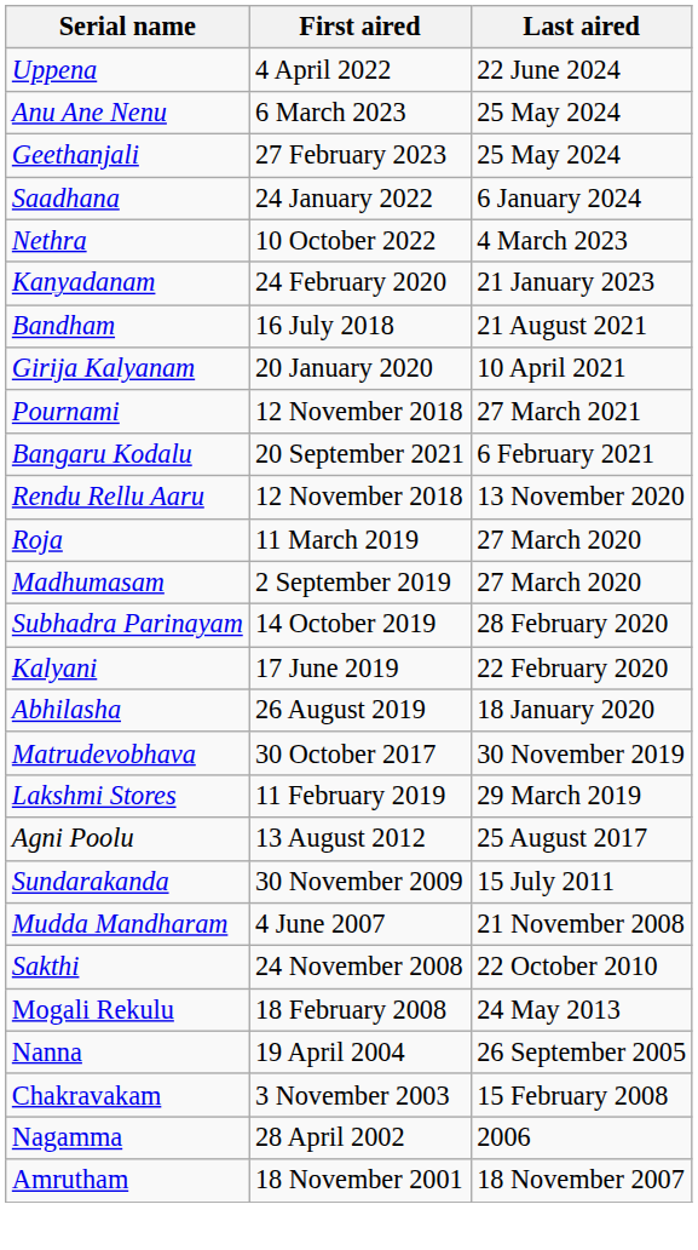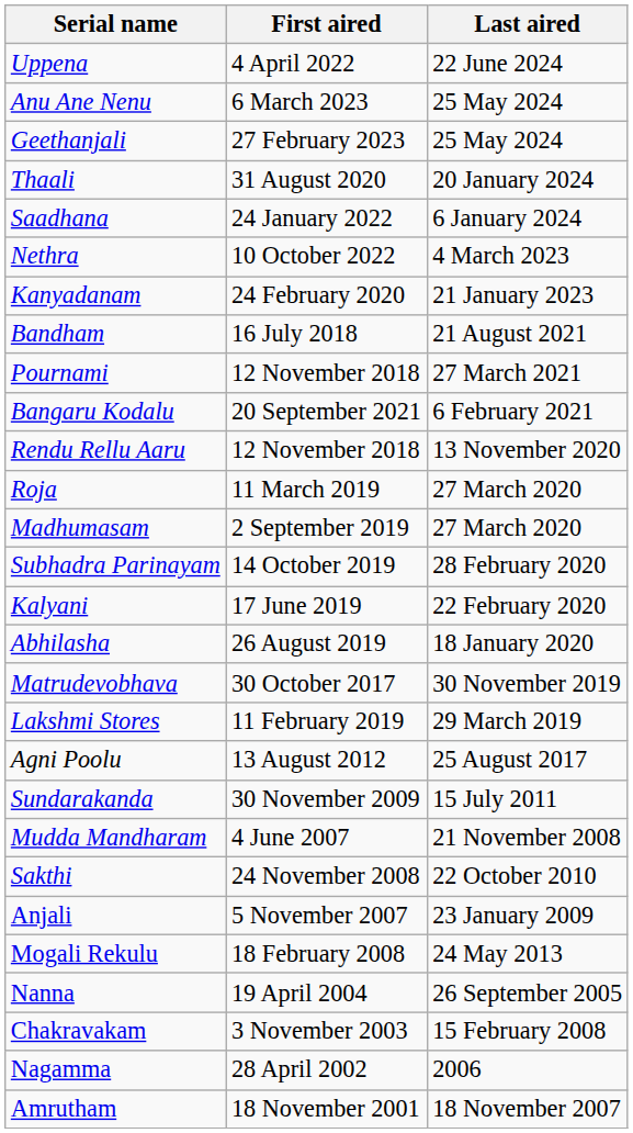 <table class="wikitable sortable">
 <tr>
 <th>Serial name</th>
 <th>First aired</th>
 <th>Last aired</th>
 </tr>
 <tr>
 <td><em><a href='#'>Uppena</a></em></td>
 <td>4 April 2022</td>
 <td>22 June 2024</td>
 </tr>
 <tr>
 <td><em><a href='#'>Anu Ane Nenu</a></em></td>
 <td>6 March 2023</td>
 <td>25 May 2024</td>
 </tr>
 <tr>
 <td><em><a href='#'>Geethanjali</a></em></td>
 <td>27 February 2023</td>
 <td>25 May 2024</td>
 </tr>
 <tr>
+<td><em><a href='#'>Thaali</a></em></td>
+<td>31 August 2020</td>
+<td>20 January 2024</td>
+</tr>
+<tr>
 <td><em><a href='#'>Saadhana</a></em></td>
 <td>24 January 2022</td>
 <td>6 January 2024</td>
 </tr>
 <tr>
 <td><em><a href='#'>Nethra</a></em></td>
 <td>10 October 2022</td>
 <td>4 March 2023</td>
 </tr>
 <tr>
 <td><em><a href='#'>Kanyadanam</a></em></td>
 <td>24 February 2020</td>
 <td>21 January 2023</td>
 </tr>
 <tr>
 <td><em><a href='#'>Bandham</a></em></td>
 <td>16 July 2018</td>
 <td>21 August 2021</td>
-</tr>
-<tr>
-<td><em><a href='#'>Girija Kalyanam</a></em></td>
-<td>20 January 2020</td>
-<td>10 April 2021</td>
 </tr>
 <tr>
 <td><em><a href='#'>Pournami</a></em></td>
 <td>12 November 2018</td>
 <td>27 March 2021</td>
 </tr>
 <tr>
 <td><em><a href='#'>Bangaru Kodalu</a></em></td>
 <td>20 September 2021</td>
 <td>6 February 2021</td>
 </tr>
 <tr>
 <td><em><a href='#'>Rendu Rellu Aaru</a></em></td>
 <td>12 November 2018</td>
 <td>13 November 2020</td>
 </tr>
 <tr>
 <td><em><a href='#'>Roja</a></em></td>
 <td>11 March 2019</td>
 <td>27 March 2020</td>
 </tr>
 <tr>
 <td><em><a href='#'>Madhumasam</a></em></td>
 <td>2 September 2019</td>
 <td>27 March 2020</td>
 </tr>
 <tr>
 <td><em><a href='#'>Subhadra Parinayam</a></em></td>
 <td>14 October 2019</td>
 <td>28 February 2020</td>
 </tr>
 <tr>
 <td><em><a href='#'>Kalyani</a></em></td>
 <td>17 June 2019</td>
 <td>22 February 2020</td>
 </tr>
 <tr>
 <td><em><a href='#'>Abhilasha</a></em></td>
 <td>26 August 2019</td>
 <td>18 January 2020</td>
 </tr>
 <tr>
 <td><em><a href='#'>Matrudevobhava</a></em></td>
 <td>30 October 2017</td>
 <td>30 November 2019</td>
 </tr>
 <tr>
 <td><em><a href='#'>Lakshmi Stores</a></em></td>
 <td>11 February 2019</td>
 <td>29 March 2019</td>
 </tr>
 <tr>
 <td><em>Agni Poolu</em></td>
 <td>13 August 2012</td>
 <td>25 August 2017</td>
 </tr>
 <tr>
 <td><em><a href='#'>Sundarakanda</a></em></td>
 <td>30 November 2009</td>
 <td>15 July 2011</td>
 </tr>
 <tr>
 <td><em><a href='#'>Mudda Mandharam</a></em></td>
 <td>4 June 2007</td>
 <td>21 November 2008</td>
 </tr>
 <tr>
 <td><em><a href='#'>Sakthi</a></em></td>
 <td>24 November 2008</td>
 <td>22 October 2010</td>
 </tr>
 <tr>
+<td><em><a href='#'></em>Anjali<em></a></td>
+<td>5 November 2007</td>
+<td>23 January 2009</td>
+</tr>
+<tr>
 <td></em><a href='#'>Mogali Rekulu</a><em></td>
 <td>18 February 2008</td>
 <td>24 May 2013</td>
 </tr>
 <tr>
 <td></em><a href='#'>Nanna</a><em></td>
 <td>19 April 2004</td>
 <td>26 September 2005</td>
 </tr>
 <tr>
 <td></em><a href='#'>Chakravakam</a><em></td>
 <td>3 November 2003</td>
 <td>15 February 2008</td>
 </tr>
 <tr>
 <td><a href='#'></em>Nagamma<em></a></td>
 <td>28 April 2002</td>
 <td>2006</td>
 </tr>
 <tr>
 <td></em><a href='#'>Amrutham</a><em></td>
 <td>18 November 2001</td>
 <td>18 November 2007</td>
 </tr>
 <tr>
 </tr>
 </table>
